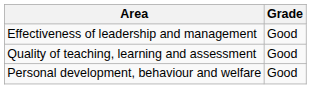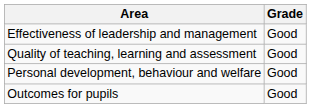 <table class="wikitable">
 <tr>
 <th>Area</th>
 <th>Grade</th>
 </tr>
 <tr>
 <td>Effectiveness of leadership and management</td>
 <td>Good</td>
 </tr>
 <tr>
 <td>Quality of teaching, learning and assessment</td>
 <td>Good</td>
 </tr>
 <tr>
 <td>Personal development, behaviour and welfare</td>
 <td>Good</td>
 </tr>
+<tr>
+<td>Outcomes for pupils</td>
+<td>Good</td>
+</tr>
 </table>
